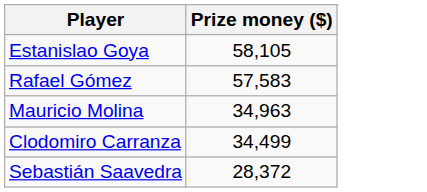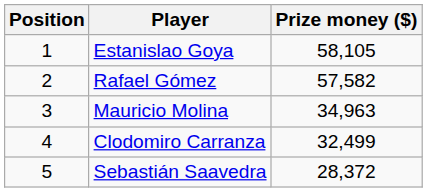 <table class=wikitable>
 <tr>
+<th>Position</th>
 <th>Player</th>
 <th>Prize money ($)</th>
 </tr>
 <tr>
+<td align=center>1</td>
 <td> <a href='#'>Estanislao Goya</a></td>
 <td align=center>58,105</td>
 </tr>
 <tr>
+<td align=center>2</td>
 <td> <a href='#'>Rafael Gómez</a></td>
-<td align=center>57,583</td>
+<td align=center>57,582</td>
 </tr>
 <tr>
+<td align=center>3</td>
 <td> <a href='#'>Mauricio Molina</a></td>
 <td align=center>34,963</td>
 </tr>
 <tr>
+<td align=center>4</td>
 <td> <a href='#'>Clodomiro Carranza</a></td>
-<td align=center>34,499</td>
+<td align=center>32,499</td>
 </tr>
 <tr>
+<td align=center>5</td>
 <td> <a href='#'>Sebastián Saavedra</a></td>
 <td align=center>28,372</td>
 </tr>
 </table>
